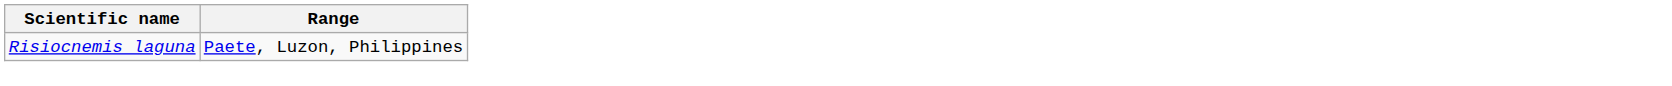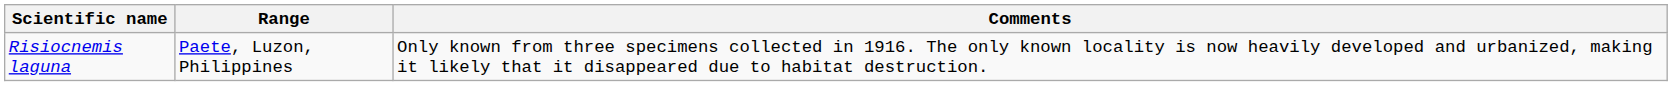 <table class="wikitable">
 <tr>
 <th>Scientific name</th>
 <th>Range</th>
+<th class="unsortable">Comments</th>
 </tr>
 <tr>
 <td><em><a href='#'>Risiocnemis laguna</a></em></td>
 <td><a href='#'>Paete</a>, Luzon, Philippines</td>
+<td>Only known from three specimens collected in 1916. The only known locality is now heavily developed and urbanized, making it likely that it disappeared due to habitat destruction.</td>
 </tr>
 </table>
